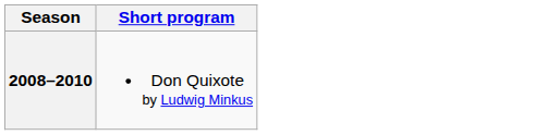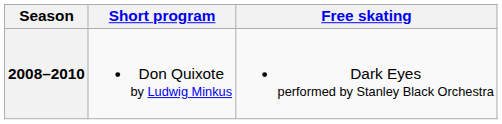 <table class=wikitable style=text-align:center>
 <tr>
 <th>Season</th>
 <th><a href='#'>Short program</a></th>
+<th><a href='#'>Free skating</a></th>
 </tr>
 <tr>
 <th>2008–2010 <br> </th>
 <td><br><ul><li>Don Quixote <br><small> by <a href='#'>Ludwig Minkus</a> </small></li></ul></td>
+<td><br><ul><li>Dark Eyes <br><small> performed by Stanley Black Orchestra </small></li></ul></td>
 </tr>
 </table>
